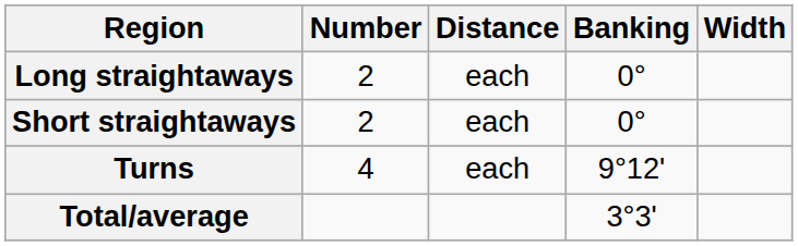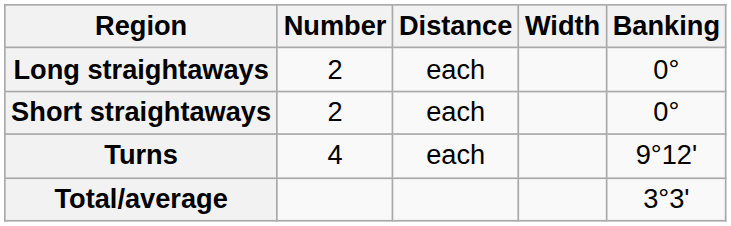 <table class="wikitable">
 <tr>
 <th>Region</th>
 <th>Number</th>
 <th>Distance</th>
+<th>Width</th>
 <th>Banking</th>
-<th>Width</th>
 </tr>
 <tr>
 <th>Long straightaways</th>
 <td style="text-align:center;">2</td>
 <td style="text-align:center;"> each</td>
+<td style="text-align:center;"></td>
 <td style="text-align:center;">0°</td>
-<td style="text-align:center;"></td>
 </tr>
 <tr>
 <th>Short straightaways</th>
 <td style="text-align:center;">2</td>
 <td style="text-align:center;"> each</td>
+<td style="text-align:center;"></td>
 <td style="text-align:center;">0°</td>
-<td style="text-align:center;"></td>
 </tr>
 <tr>
 <th>Turns</th>
 <td style="text-align:center;">4</td>
 <td style="text-align:center;"> each</td>
+<td style="text-align:center;"></td>
 <td style="text-align:center;">9°12'</td>
-<td style="text-align:center;"></td>
 </tr>
 <tr>
 <th>Total/average</th>
 <td style="text-align:center;"> </td>
 <td style="text-align:center;"></td>
+<td style="text-align:center;"></td>
 <td style="text-align:center;">3°3'</td>
-<td style="text-align:center;"></td>
 </tr>
 </table>
